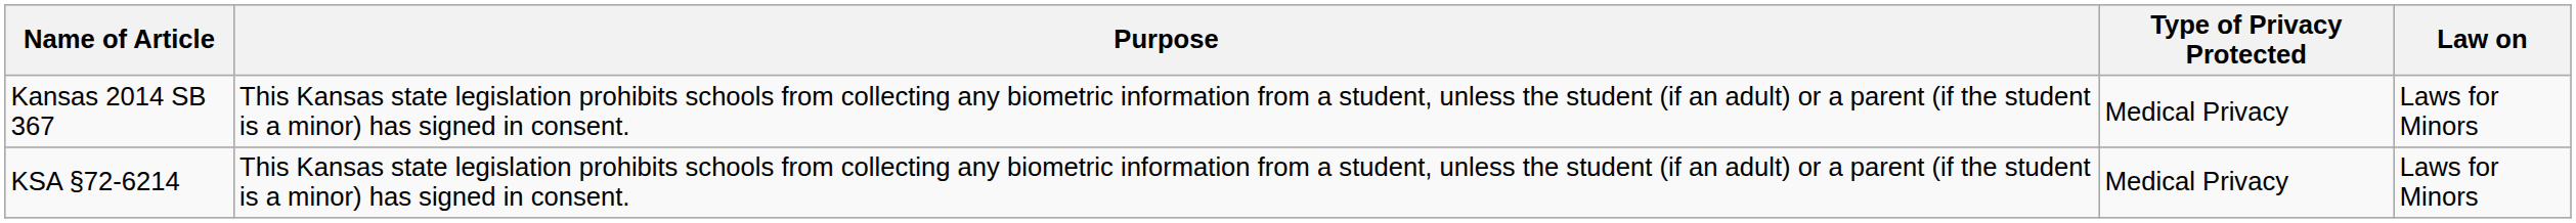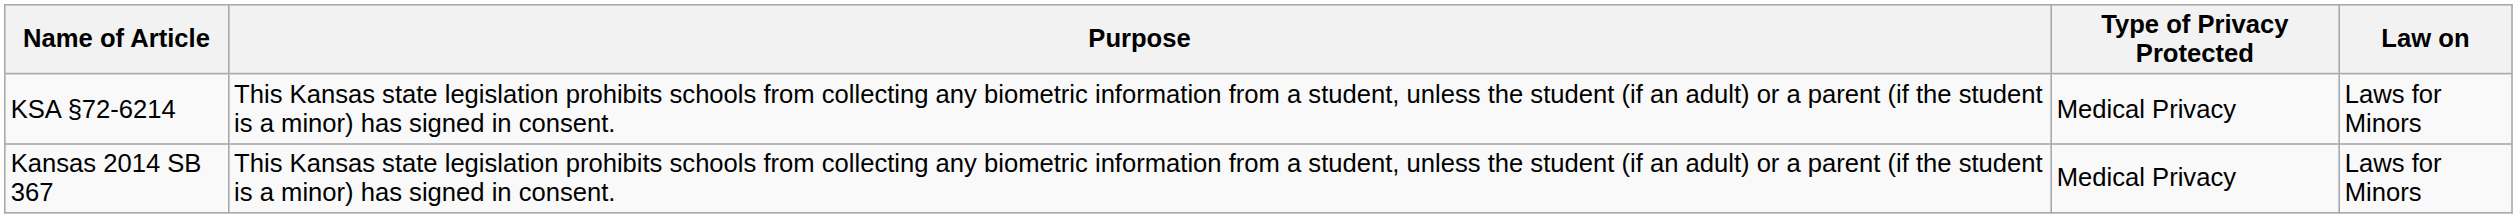 <table class="wikitable">
 <tr>
 <th>Name of Article</th>
 <th>Purpose</th>
 <th>Type of Privacy Protected</th>
 <th>Law on</th>
 </tr>
 <tr>
+<td>KSA §72-6214</td>
+<td>This Kansas state legislation prohibits schools from collecting any biometric information from a student, unless the student (if an adult) or a parent (if the student is a minor) has signed in consent.</td>
+<td>Medical Privacy</td>
+<td>Laws for Minors</td>
+</tr>
+<tr>
 <td>Kansas 2014 SB 367</td>
 <td>This Kansas state legislation prohibits schools from collecting any biometric information from a student, unless the student (if an adult) or a parent (if the student is a minor) has signed in consent.</td>
 <td>Medical Privacy</td>
 <td>Laws for Minors</td>
 </tr>
-<tr>
-<td>KSA §72-6214</td>
-<td>This Kansas state legislation prohibits schools from collecting any biometric information from a student, unless the student (if an adult) or a parent (if the student is a minor) has signed in consent.</td>
-<td>Medical Privacy</td>
-<td>Laws for Minors</td>
-</tr>
 </table>
